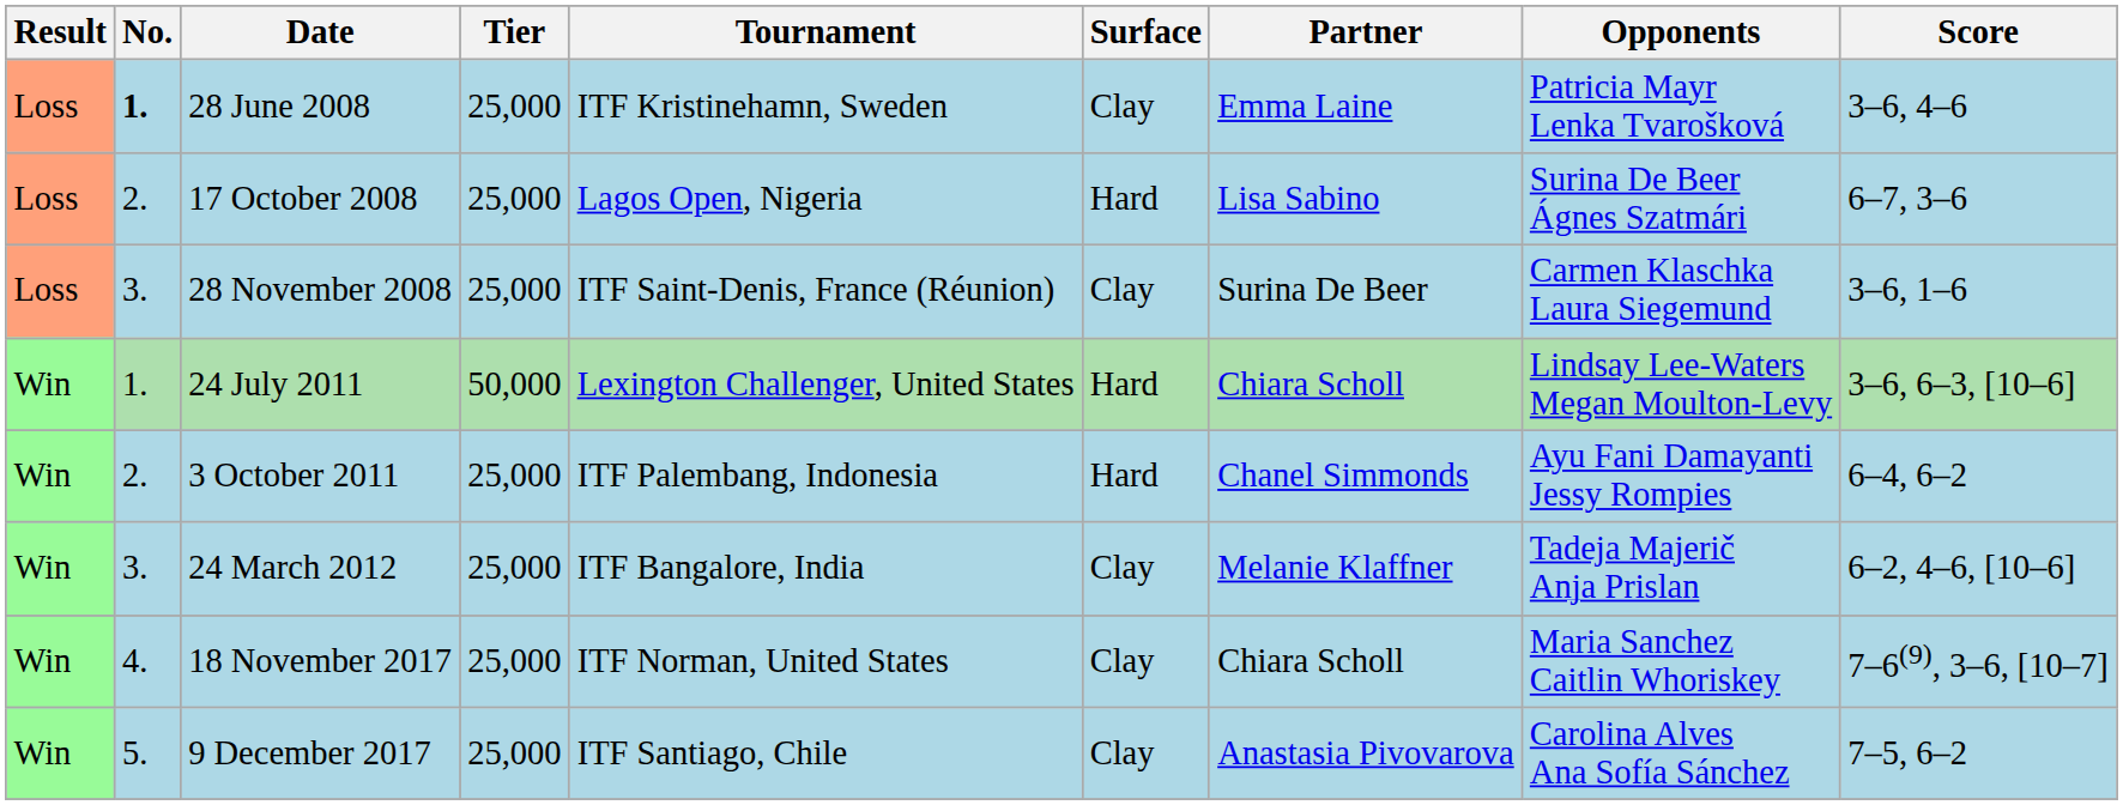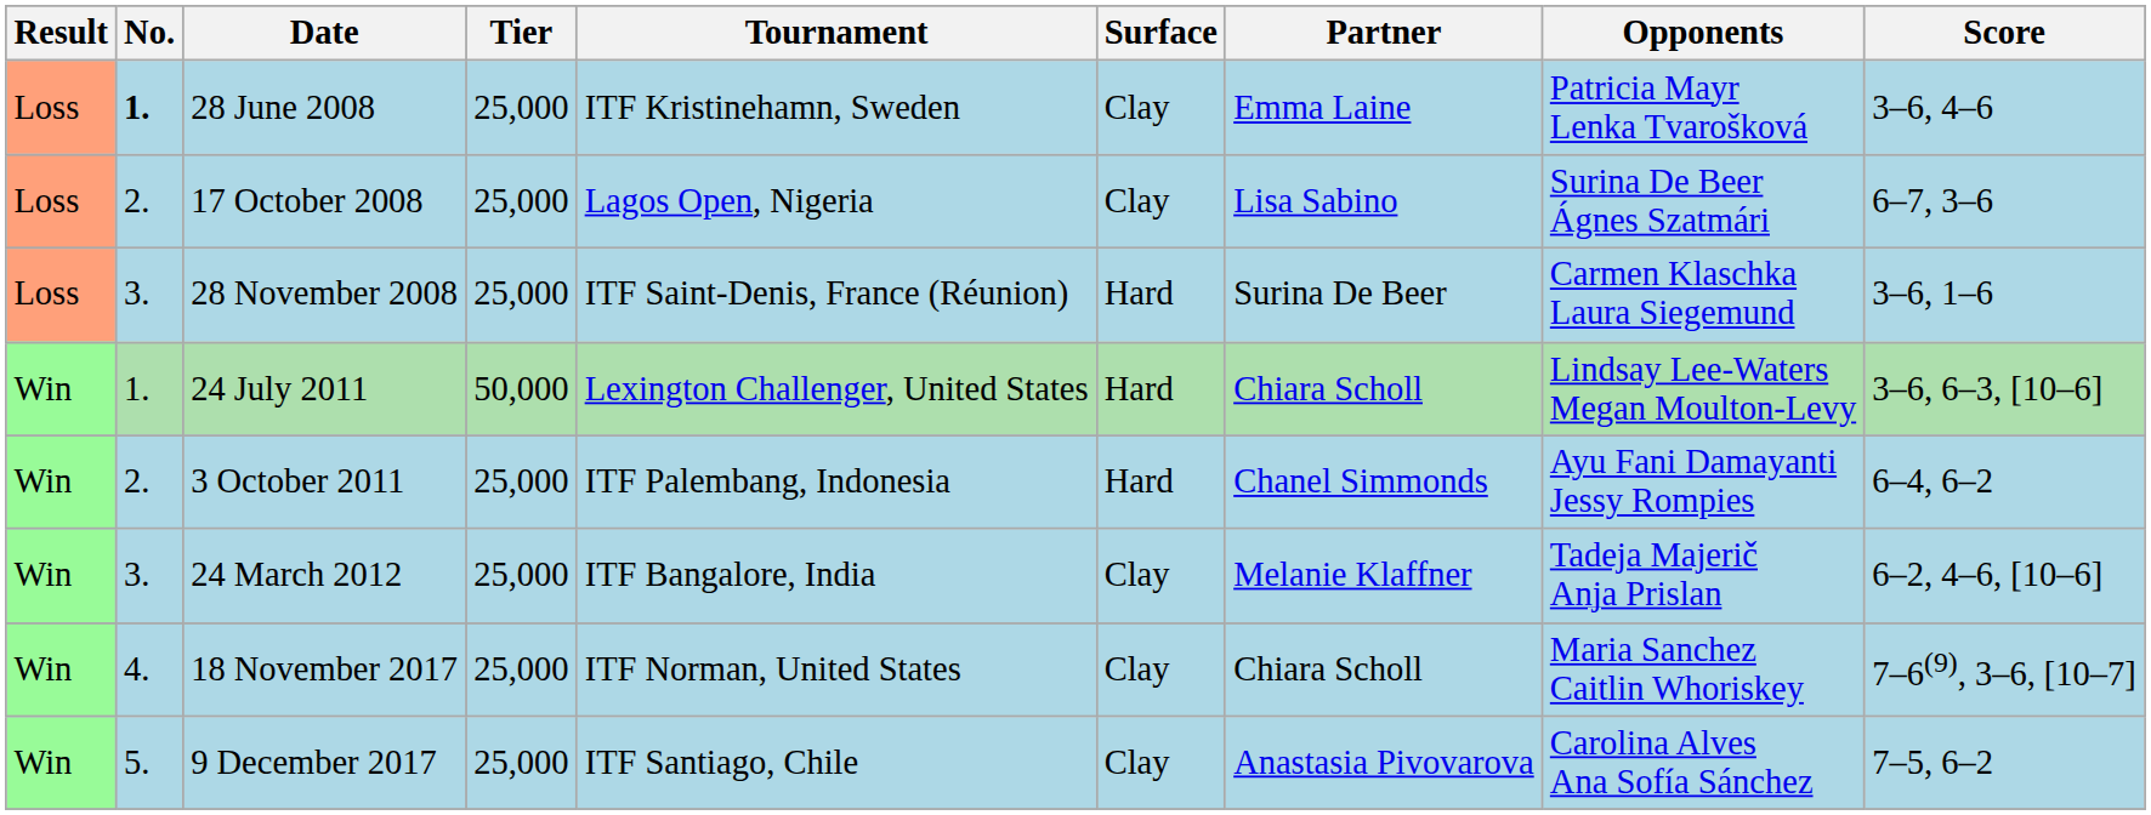 <table class="sortable wikitable">
 <tr>
 <th>Result</th>
 <th>No.</th>
 <th>Date</th>
 <th>Tier</th>
 <th>Tournament</th>
 <th>Surface</th>
 <th>Partner</th>
 <th>Opponents</th>
 <th class="unsortable">Score</th>
 </tr>
 <tr style="background:lightblue;">
 <td style="background:#ffa07a;">Loss</td>
 <td><strong>1.</strong></td>
 <td>28 June 2008</td>
 <td>25,000</td>
 <td>ITF Kristinehamn, Sweden</td>
 <td>Clay</td>
 <td> <a href='#'>Emma Laine</a></td>
 <td> <a href='#'>Patricia Mayr</a> <br>  <a href='#'>Lenka Tvarošková</a></td>
 <td>3–6, 4–6</td>
 </tr>
 <tr style="background:lightblue;">
 <td style="background:#ffa07a;">Loss</td>
 <td>2.</td>
 <td>17 October 2008</td>
 <td>25,000</td>
 <td><a href='#'>Lagos Open</a>, Nigeria</td>
-<td>Hard</td>
+<td>Clay</td>
 <td> <a href='#'>Lisa Sabino</a></td>
 <td> <a href='#'>Surina De Beer</a> <br>  <a href='#'>Ágnes Szatmári</a></td>
 <td>6–7, 3–6</td>
 </tr>
 <tr style="background:lightblue;">
 <td style="background:#ffa07a;">Loss</td>
 <td>3.</td>
 <td>28 November 2008</td>
 <td>25,000</td>
 <td>ITF Saint-Denis, France (Réunion)</td>
-<td>Clay</td>
+<td>Hard</td>
 <td> Surina De Beer</td>
 <td> <a href='#'>Carmen Klaschka</a> <br>  <a href='#'>Laura Siegemund</a></td>
 <td>3–6, 1–6</td>
 </tr>
 <tr style="background:#addfad;">
 <td style="background:#98fb98;">Win</td>
 <td>1.</td>
 <td>24 July 2011</td>
 <td>50,000</td>
 <td><a href='#'>Lexington Challenger</a>, United States</td>
 <td>Hard</td>
 <td> <a href='#'>Chiara Scholl</a></td>
 <td> <a href='#'>Lindsay Lee-Waters</a> <br>  <a href='#'>Megan Moulton-Levy</a></td>
 <td>3–6, 6–3, [10–6]</td>
 </tr>
 <tr style="background:lightblue;">
 <td style="background:#98fb98;">Win</td>
 <td>2.</td>
 <td>3 October 2011</td>
 <td>25,000</td>
 <td>ITF Palembang, Indonesia</td>
 <td>Hard</td>
 <td> <a href='#'>Chanel Simmonds</a></td>
 <td> <a href='#'>Ayu Fani Damayanti</a> <br>  <a href='#'>Jessy Rompies</a></td>
 <td>6–4, 6–2</td>
 </tr>
 <tr style="background:lightblue;">
 <td style="background:#98fb98;">Win</td>
 <td>3.</td>
 <td>24 March 2012</td>
 <td>25,000</td>
 <td>ITF Bangalore, India</td>
 <td>Clay</td>
 <td> <a href='#'>Melanie Klaffner</a></td>
 <td> <a href='#'>Tadeja Majerič</a> <br>  <a href='#'>Anja Prislan</a></td>
 <td>6–2, 4–6, [10–6]</td>
 </tr>
 <tr style="background:lightblue;">
 <td style="background:#98fb98;">Win</td>
 <td>4.</td>
 <td>18 November 2017</td>
 <td>25,000</td>
 <td>ITF Norman, United States</td>
 <td>Clay</td>
 <td> Chiara Scholl</td>
 <td> <a href='#'>Maria Sanchez</a> <br>  <a href='#'>Caitlin Whoriskey</a></td>
 <td>7–6<sup>(9)</sup>, 3–6, [10–7]</td>
 </tr>
 <tr style="background:lightblue;">
 <td style="background:#98fb98;">Win</td>
 <td>5.</td>
 <td>9 December 2017</td>
 <td>25,000</td>
 <td>ITF Santiago, Chile</td>
 <td>Clay</td>
 <td> <a href='#'>Anastasia Pivovarova</a></td>
 <td> <a href='#'>Carolina Alves</a> <br>  <a href='#'>Ana Sofía Sánchez</a></td>
 <td>7–5, 6–2</td>
 </tr>
 </table>
